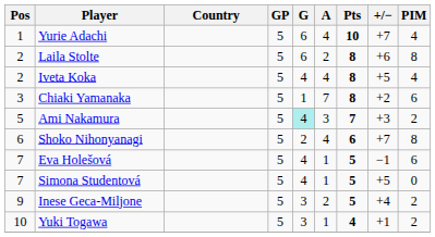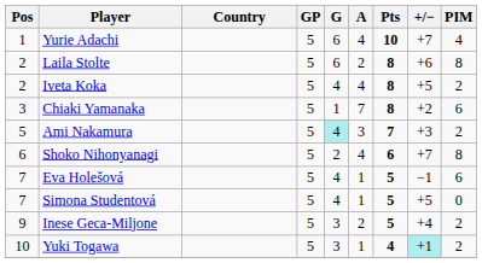 <table class="wikitable sortable" style="text-align: center;">
 <tr>
 <th width=30>Pos</th>
 <th width=150>Player</th>
 <th width=120>Country</th>
 <th width=20>GP</th>
 <th width=20>G</th>
 <th width=20>A</th>
 <th width=30>Pts</th>
 <th width=30>+/−</th>
 <th width=30>PIM</th>
 </tr>
 <tr>
 <td>1</td>
 <td align=left><a href='#'>Yurie Adachi</a></td>
 <td align=left></td>
 <td>5</td>
 <td>6</td>
 <td>4</td>
 <td><strong>10</strong></td>
 <td>+7</td>
 <td>4</td>
 </tr>
 <tr>
 <td>2</td>
 <td align=left><a href='#'>Laila Stolte</a></td>
 <td align=left></td>
 <td>5</td>
 <td>6</td>
 <td>2</td>
 <td><strong>8</strong></td>
 <td>+6</td>
 <td>8</td>
 </tr>
 <tr>
 <td>2</td>
 <td align=left><a href='#'>Iveta Koka</a></td>
 <td align=left></td>
 <td>5</td>
 <td>4</td>
 <td>4</td>
 <td><strong>8</strong></td>
 <td>+5</td>
-<td>4</td>
+<td>2</td>
 </tr>
 <tr>
 <td>3</td>
 <td align=left><a href='#'>Chiaki Yamanaka</a></td>
 <td align=left></td>
 <td>5</td>
 <td>1</td>
 <td>7</td>
 <td><strong>8</strong></td>
 <td>+2</td>
 <td>6</td>
 </tr>
 <tr>
 <td>5</td>
 <td align=left><a href='#'>Ami Nakamura</a></td>
 <td align=left></td>
 <td>5</td>
 <td style="background: paleturquoise;">4</td>
 <td>3</td>
 <td><strong>7</strong></td>
 <td>+3</td>
 <td>2</td>
 </tr>
 <tr>
 <td>6</td>
 <td align=left><a href='#'>Shoko Nihonyanagi</a></td>
 <td align=left></td>
 <td>5</td>
 <td>2</td>
 <td>4</td>
 <td><strong>6</strong></td>
 <td>+7</td>
 <td>8</td>
 </tr>
 <tr>
 <td>7</td>
 <td align=left><a href='#'>Eva Holešová</a></td>
 <td align=left></td>
 <td>5</td>
 <td>4</td>
 <td>1</td>
 <td><strong>5</strong></td>
 <td>−1</td>
 <td>6</td>
 </tr>
 <tr>
 <td>7</td>
 <td align=left><a href='#'>Simona Studentová</a></td>
 <td align=left></td>
 <td>5</td>
 <td>4</td>
 <td>1</td>
 <td><strong>5</strong></td>
 <td>+5</td>
 <td>0</td>
 </tr>
 <tr>
 <td>9</td>
 <td align=left><a href='#'>Inese Geca-Miljone</a></td>
 <td align=left></td>
 <td>5</td>
 <td>3</td>
 <td>2</td>
 <td><strong>5</strong></td>
 <td>+4</td>
 <td>2</td>
 </tr>
 <tr>
 <td>10</td>
 <td align=left><a href='#'>Yuki Togawa</a></td>
 <td align=left></td>
 <td>5</td>
 <td>3</td>
 <td>1</td>
 <td><strong>4</strong></td>
-<td>+1</td>
+<td style="background: paleturquoise;">+1</td>
 <td>2</td>
 </tr>
 <tr>
 </tr>
 </table>
